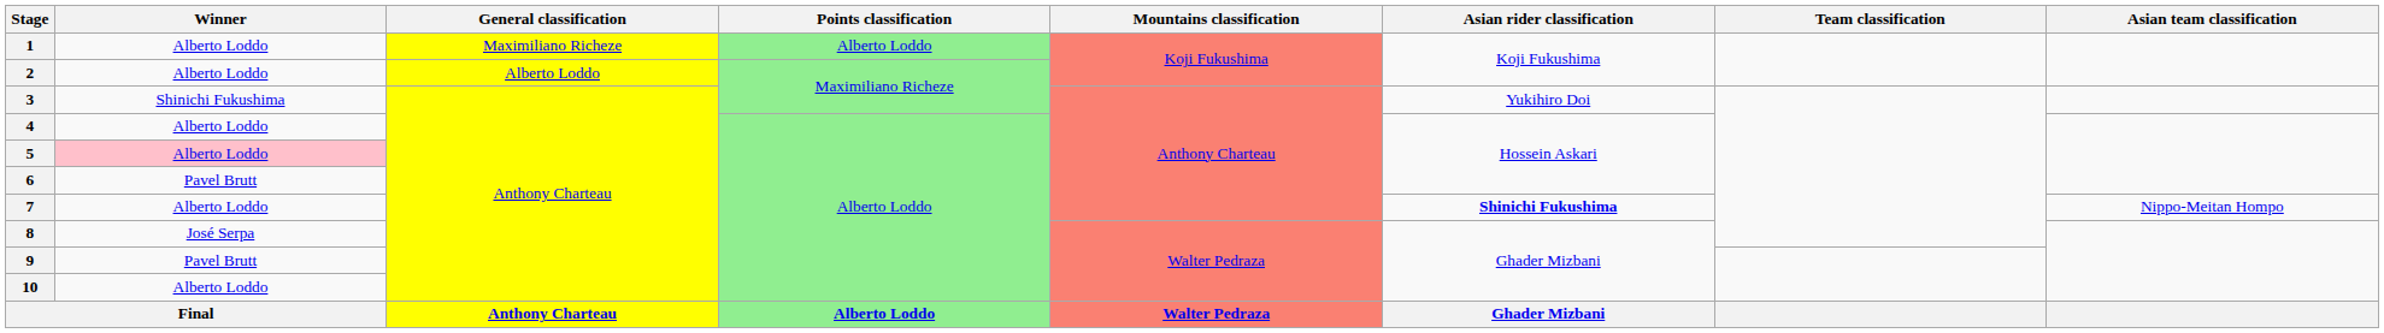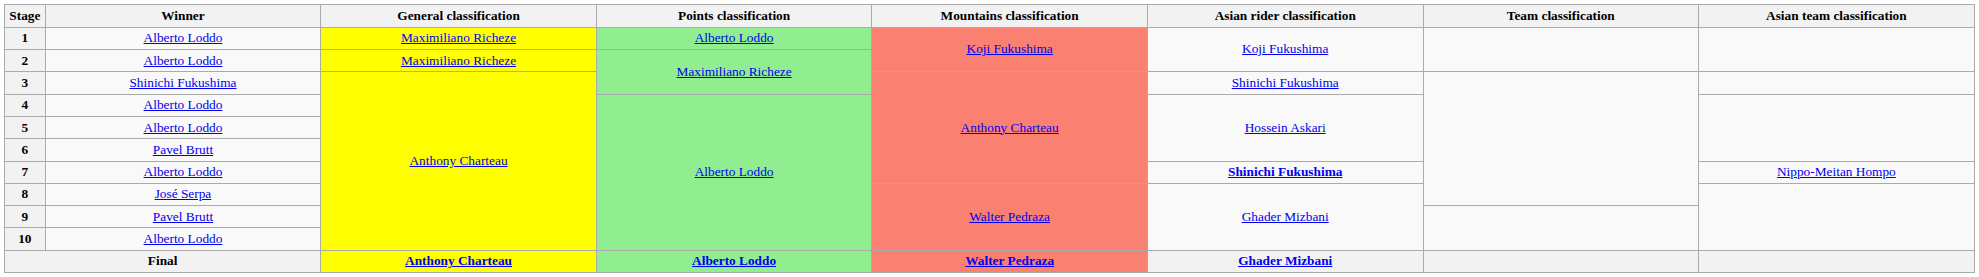 <table class=wikitable style="text-align:center; font-size:smaller;">
 <tr>
 <th style="width:1%;">Stage</th>
 <th style="width:12%;">Winner</th>
 <th style="width:12%;">General classification<br></th>
 <th style="width:12%;">Points classification<br></th>
 <th style="width:12%;">Mountains classification<br></th>
 <th style="width:12%;">Asian rider classification</th>
 <th style="width:12%;">Team classification</th>
 <th style="width:12%;">Asian team classification</th>
 </tr>
 <tr>
 <th>1</th>
 <td><a href='#'>Alberto Loddo</a></td>
 <td style="background:yellow;"><a href='#'>Maximiliano Richeze</a></td>
 <td style="background:lightgreen;"><a href='#'>Alberto Loddo</a></td>
 <td style="background:salmon;" rowspan=2><a href='#'>Koji Fukushima</a></td>
 <td rowspan=2><a href='#'>Koji Fukushima</a></td>
 <td rowspan=2></td>
 <td rowspan=2></td>
 </tr>
 <tr>
 <th>2</th>
 <td><a href='#'>Alberto Loddo</a></td>
-<td style="background:yellow;"><a href='#'>Alberto Loddo</a></td>
+<td style="background:yellow;"><a href='#'>Maximiliano Richeze</a></td>
 <td style="background:lightgreen;" rowspan=2><a href='#'>Maximiliano Richeze</a></td>
 </tr>
 <tr>
 <th>3</th>
 <td><a href='#'>Shinichi Fukushima</a></td>
 <td style="background:yellow;" rowspan=8><a href='#'>Anthony Charteau</a></td>
 <td style="background:salmon;" rowspan=5><a href='#'>Anthony Charteau</a></td>
-<td><a href='#'>Yukihiro Doi</a></td>
+<td><a href='#'>Shinichi Fukushima</a></td>
 <td rowspan=6></td>
 <td></td>
 </tr>
 <tr>
 <th>4</th>
 <td><a href='#'>Alberto Loddo</a></td>
 <td style="background:lightgreen;" rowspan=7><a href='#'>Alberto Loddo</a></td>
 <td rowspan=3><a href='#'>Hossein Askari</a></td>
 <td rowspan=3></td>
 </tr>
 <tr>
 <th>5</th>
-<td style="background: pink;"><a href='#'>Alberto Loddo</a></td>
+<td><a href='#'>Alberto Loddo</a></td>
 </tr>
 <tr>
 <th>6</th>
 <td><a href='#'>Pavel Brutt</a></td>
 </tr>
 <tr>
 <th>7</th>
 <td><a href='#'>Alberto Loddo</a></td>
 <td><strong><a href='#'>Shinichi Fukushima</a></strong></td>
 <td><a href='#'>Nippo-Meitan Hompo</a></td>
 </tr>
 <tr>
 <th>8</th>
 <td><a href='#'>José Serpa</a></td>
 <td style="background:salmon;" rowspan=3><a href='#'>Walter Pedraza</a></td>
 <td rowspan=3><a href='#'>Ghader Mizbani</a></td>
 <td rowspan=3></td>
 </tr>
 <tr>
 <th>9</th>
 <td><a href='#'>Pavel Brutt</a></td>
 <td rowspan=2></td>
 </tr>
 <tr>
 <th>10</th>
 <td><a href='#'>Alberto Loddo</a></td>
 </tr>
 <tr>
 <th colspan=2><strong>Final</strong></th>
 <th style="background:yellow;"><a href='#'>Anthony Charteau</a></th>
 <th style="background:lightgreen;"><a href='#'>Alberto Loddo</a></th>
 <th style="background:salmon;"><a href='#'>Walter Pedraza</a></th>
 <th><a href='#'>Ghader Mizbani</a></th>
 <th></th>
 <th></th>
 </tr>
 </table>
